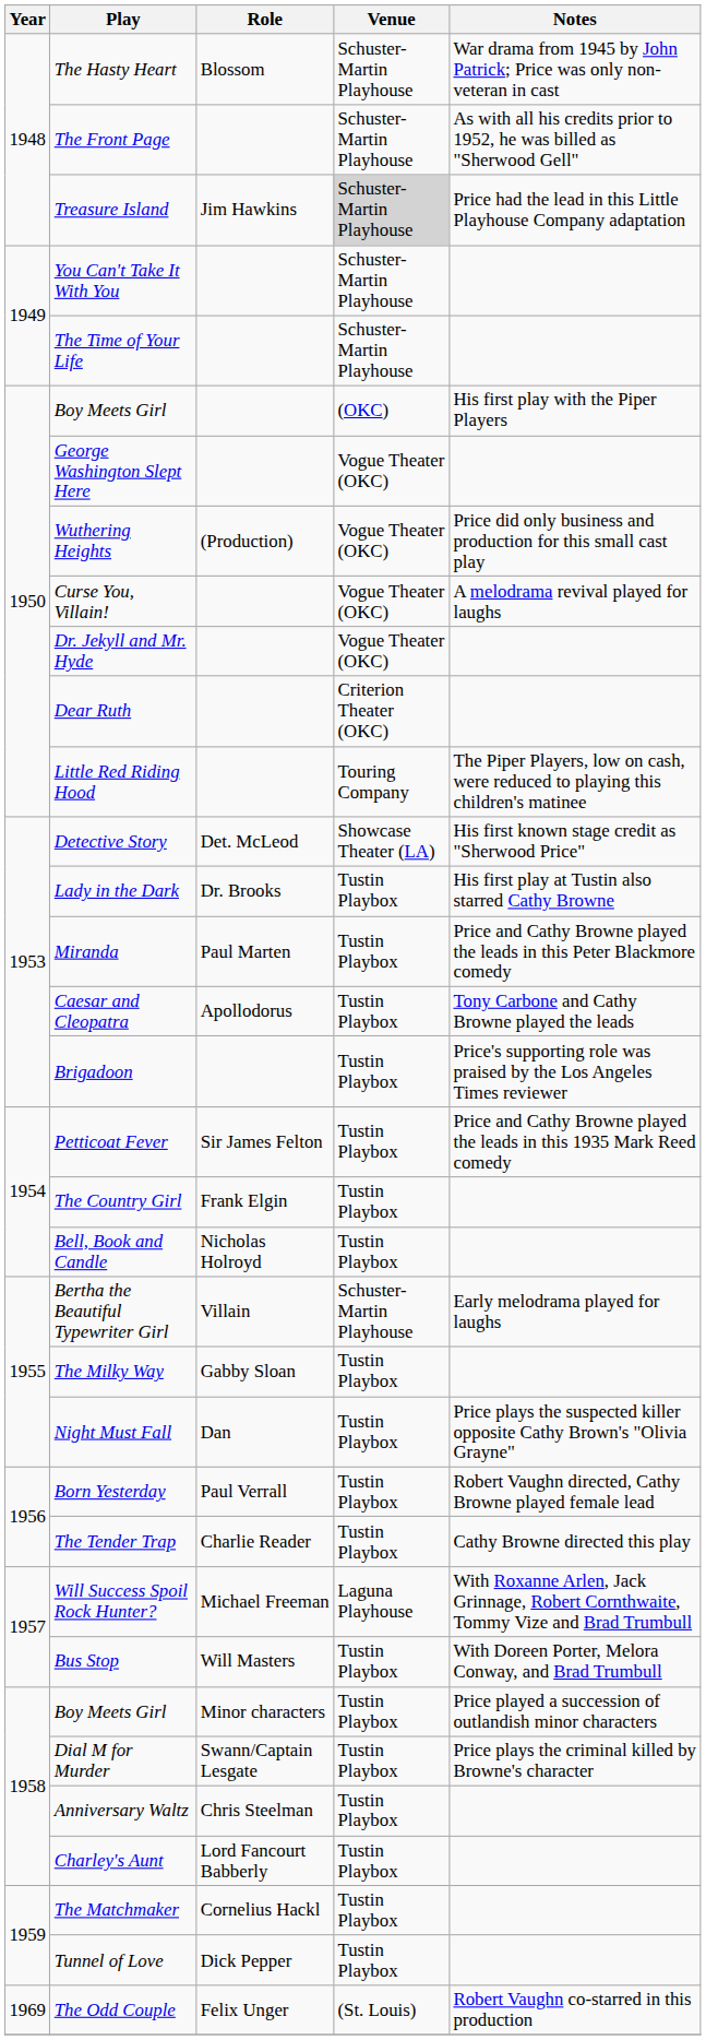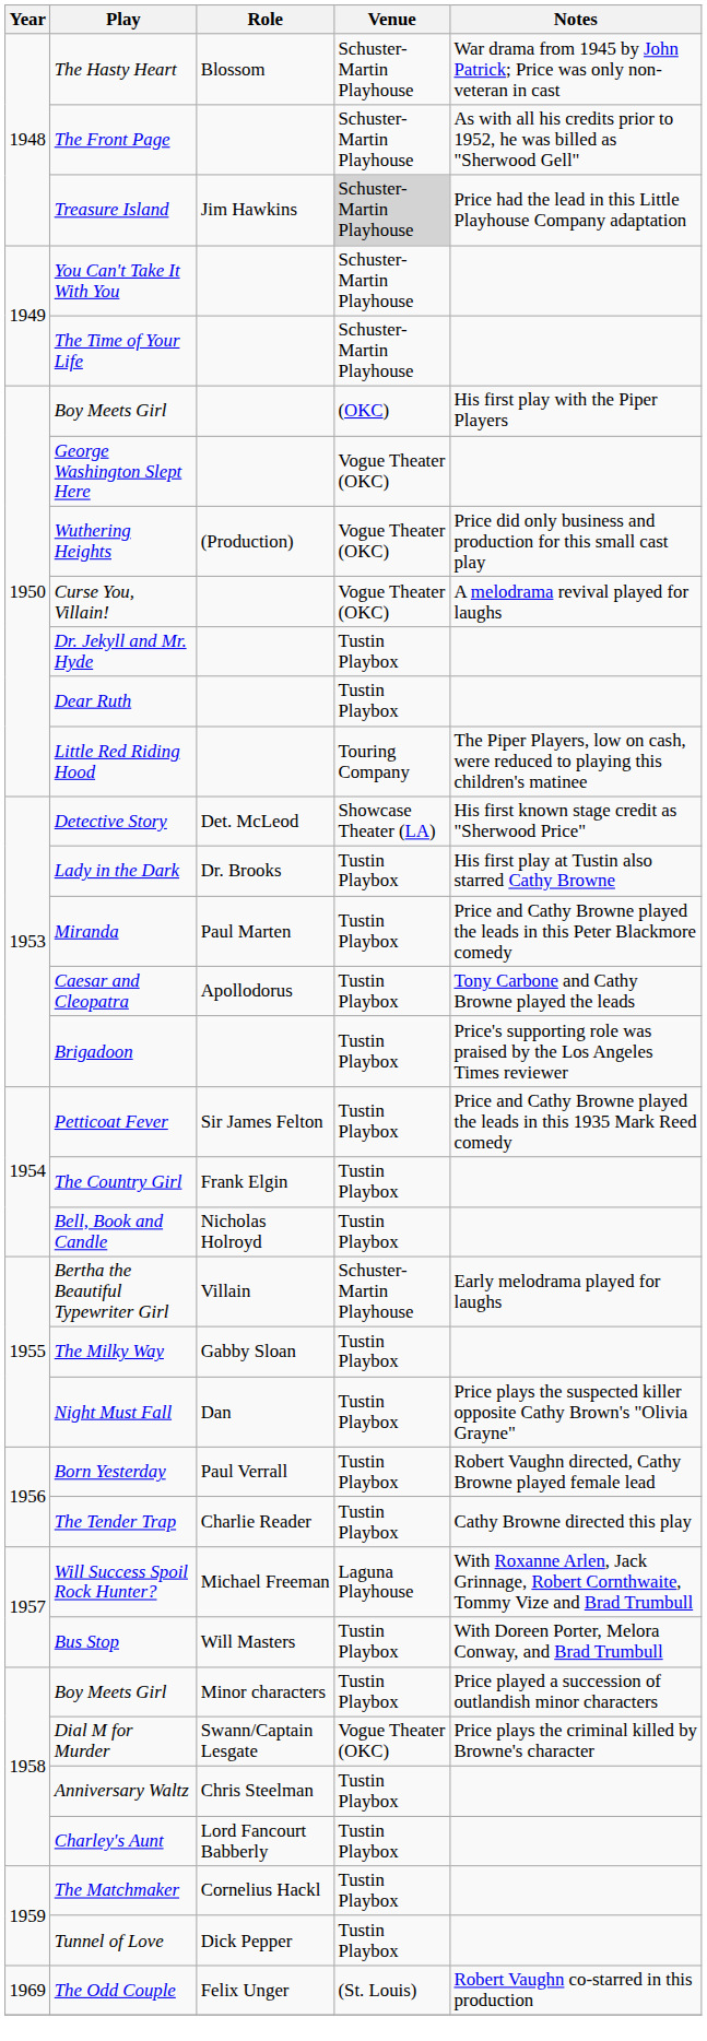 <table class="wikitable sortable plainrowheaders">
 <tr>
 <th scope="col">Year</th>
 <th scope="col">Play</th>
 <th scope="col">Role</th>
 <th scope="col">Venue</th>
 <th scope="col">Notes</th>
 </tr>
 <tr>
 <td rowspan=3>1948</td>
 <td><em>The Hasty Heart</em></td>
 <td>Blossom</td>
 <td>Schuster-Martin Playhouse</td>
 <td>War drama from 1945 by <a href='#'>John Patrick</a>; Price was only non-veteran in cast</td>
 </tr>
 <tr>
 <td><em><a href='#'>The Front Page</a></em></td>
 <td></td>
 <td>Schuster-Martin Playhouse</td>
 <td>As with all his credits prior to 1952, he was billed as "Sherwood Gell"</td>
 </tr>
 <tr>
 <td><em><a href='#'>Treasure Island</a></em></td>
 <td>Jim Hawkins</td>
 <td style="background: lightgrey;">Schuster-Martin Playhouse</td>
 <td>Price had the lead in this Little Playhouse Company adaptation</td>
 </tr>
 <tr>
 <td rowspan=2>1949</td>
 <td><em><a href='#'>You Can't Take It With You</a></em></td>
 <td></td>
 <td>Schuster-Martin Playhouse</td>
 <td></td>
 </tr>
 <tr>
 <td><em><a href='#'>The Time of Your Life</a></em></td>
 <td></td>
 <td>Schuster-Martin Playhouse</td>
 <td></td>
 </tr>
 <tr>
 <td rowspan=7>1950</td>
 <td><em>Boy Meets Girl</em></td>
 <td></td>
 <td> (<a href='#'>OKC</a>)</td>
 <td>His first play with the Piper Players</td>
 </tr>
 <tr>
 <td><em><a href='#'>George Washington Slept Here</a></em></td>
 <td></td>
 <td>Vogue Theater (OKC)</td>
 <td></td>
 </tr>
 <tr>
 <td><em><a href='#'>Wuthering Heights</a></em></td>
 <td>(Production)</td>
 <td>Vogue Theater (OKC)</td>
 <td>Price did only business and production for this small cast play</td>
 </tr>
 <tr>
 <td><em>Curse You, Villain!</em></td>
 <td></td>
 <td>Vogue Theater (OKC)</td>
 <td>A <a href='#'>melodrama</a> revival played for laughs</td>
 </tr>
 <tr>
 <td><em><a href='#'>Dr. Jekyll and Mr. Hyde</a></em></td>
 <td></td>
-<td>Vogue Theater (OKC)</td>
+<td>Tustin Playbox</td>
 <td></td>
 </tr>
 <tr>
 <td><em><a href='#'>Dear Ruth</a></em></td>
 <td></td>
-<td>Criterion Theater (OKC)</td>
+<td>Tustin Playbox</td>
 <td></td>
 </tr>
 <tr>
 <td><em><a href='#'>Little Red Riding Hood</a></em></td>
 <td></td>
 <td>Touring Company</td>
 <td>The Piper Players, low on cash, were reduced to playing this children's matinee </td>
 </tr>
 <tr>
 <td rowspan=5>1953</td>
 <td><em><a href='#'>Detective Story</a></em></td>
 <td>Det. McLeod</td>
 <td>Showcase Theater (<a href='#'>LA</a>)</td>
 <td>His first known stage credit as "Sherwood Price"</td>
 </tr>
 <tr>
 <td><em><a href='#'>Lady in the Dark</a></em></td>
 <td>Dr. Brooks</td>
 <td>Tustin Playbox</td>
 <td>His first play at Tustin also starred <a href='#'>Cathy Browne</a></td>
 </tr>
 <tr>
 <td><em><a href='#'>Miranda</a></em></td>
 <td>Paul Marten</td>
 <td>Tustin Playbox</td>
 <td>Price and Cathy Browne played the leads in this Peter Blackmore comedy</td>
 </tr>
 <tr>
 <td><em><a href='#'>Caesar and Cleopatra</a></em></td>
 <td>Apollodorus</td>
 <td>Tustin Playbox</td>
 <td><a href='#'>Tony Carbone</a> and Cathy Browne played the leads</td>
 </tr>
 <tr>
 <td><em><a href='#'>Brigadoon</a></em></td>
 <td></td>
 <td>Tustin Playbox</td>
 <td>Price's supporting role was praised by the Los Angeles Times reviewer</td>
 </tr>
 <tr>
 <td rowspan=3>1954</td>
 <td><em><a href='#'>Petticoat Fever</a></em></td>
 <td>Sir James Felton</td>
 <td>Tustin Playbox</td>
 <td>Price and Cathy Browne played the leads in this 1935 Mark Reed comedy</td>
 </tr>
 <tr>
 <td><em><a href='#'>The Country Girl</a></em></td>
 <td>Frank Elgin</td>
 <td>Tustin Playbox</td>
 <td></td>
 </tr>
 <tr>
 <td><em><a href='#'>Bell, Book and Candle</a></em></td>
 <td>Nicholas Holroyd</td>
 <td>Tustin Playbox</td>
 <td></td>
 </tr>
 <tr>
 <td rowspan=3>1955</td>
 <td><em>Bertha the Beautiful Typewriter Girl</em></td>
 <td>Villain</td>
 <td>Schuster-Martin Playhouse</td>
 <td>Early melodrama played for laughs</td>
 </tr>
 <tr>
 <td><em><a href='#'>The Milky Way</a></em></td>
 <td>Gabby Sloan</td>
 <td>Tustin Playbox</td>
 <td></td>
 </tr>
 <tr>
 <td><em><a href='#'>Night Must Fall</a></em></td>
 <td>Dan</td>
 <td>Tustin Playbox</td>
 <td>Price plays the suspected killer opposite Cathy Brown's "Olivia Grayne"</td>
 </tr>
 <tr>
 <td rowspan=2>1956</td>
 <td><em><a href='#'>Born Yesterday</a></em></td>
 <td>Paul Verrall</td>
 <td>Tustin Playbox</td>
 <td>Robert Vaughn directed, Cathy Browne played female lead</td>
 </tr>
 <tr>
 <td><em><a href='#'>The Tender Trap</a></em></td>
 <td>Charlie Reader</td>
 <td>Tustin Playbox</td>
 <td>Cathy Browne directed this play</td>
 </tr>
 <tr>
 <td rowspan=2>1957</td>
 <td><em><a href='#'>Will Success Spoil Rock Hunter?</a></em></td>
 <td>Michael Freeman</td>
 <td>Laguna Playhouse</td>
 <td>With <a href='#'>Roxanne Arlen</a>, Jack Grinnage, <a href='#'>Robert Cornthwaite</a>, Tommy Vize and <a href='#'>Brad Trumbull</a></td>
 </tr>
 <tr>
 <td><em><a href='#'>Bus Stop</a></em></td>
 <td>Will Masters</td>
 <td>Tustin Playbox</td>
 <td>With Doreen Porter, Melora Conway, and <a href='#'>Brad Trumbull</a></td>
 </tr>
 <tr>
 <td rowspan=4>1958</td>
 <td><em>Boy Meets Girl</em></td>
 <td>Minor characters</td>
 <td>Tustin Playbox</td>
 <td>Price played a succession of outlandish minor characters</td>
 </tr>
 <tr>
 <td><em>Dial M for Murder</em></td>
 <td>Swann/Captain Lesgate</td>
-<td>Tustin Playbox</td>
+<td>Vogue Theater (OKC)</td>
 <td>Price plays the criminal killed by Browne's character</td>
 </tr>
 <tr>
 <td><em>Anniversary Waltz</em></td>
 <td>Chris Steelman</td>
 <td>Tustin Playbox</td>
 <td></td>
 </tr>
 <tr>
 <td><em><a href='#'>Charley's Aunt</a></em></td>
 <td>Lord Fancourt Babberly</td>
 <td>Tustin Playbox</td>
 <td></td>
 </tr>
 <tr>
 <td rowspan=2>1959</td>
 <td><em><a href='#'>The Matchmaker</a></em></td>
 <td>Cornelius Hackl</td>
 <td>Tustin Playbox</td>
 <td></td>
 </tr>
 <tr>
 <td><em>Tunnel of Love</em></td>
 <td>Dick Pepper</td>
 <td>Tustin Playbox</td>
 <td></td>
 </tr>
 <tr>
 <td>1969</td>
 <td><em><a href='#'>The Odd Couple</a></em></td>
 <td>Felix Unger</td>
 <td>(St. Louis)</td>
 <td><a href='#'>Robert Vaughn</a> co-starred in this production</td>
 </tr>
 <tr>
 </tr>
 </table>
